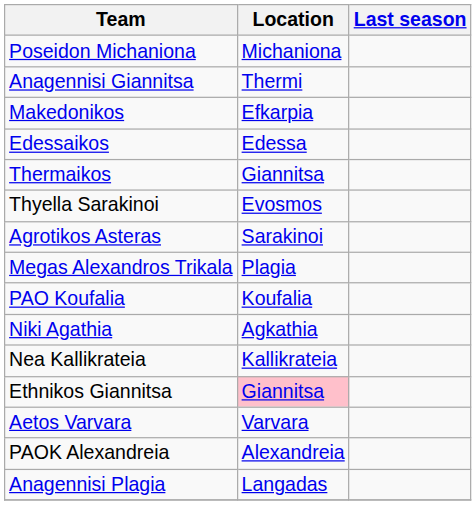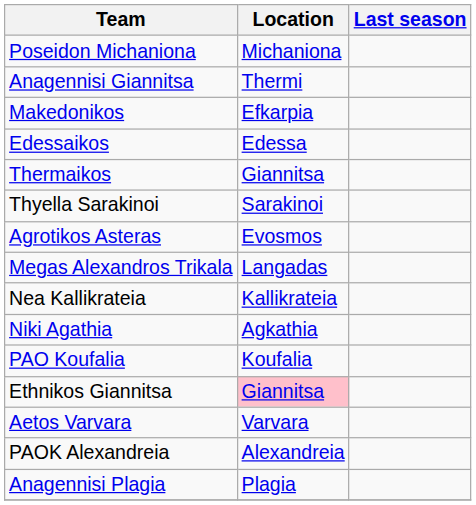 <table class="wikitable sortable">
 <tr>
 <th>Team</th>
 <th>Location</th>
 <th><a href='#'>Last season</a></th>
 </tr>
 <tr>
 <td><a href='#'>Poseidon Michaniona</a></td>
 <td><a href='#'>Michaniona</a></td>
 <td></td>
 </tr>
 <tr>
 <td><a href='#'>Anagennisi Giannitsa</a></td>
 <td><a href='#'>Thermi</a></td>
 <td></td>
 </tr>
 <tr>
 <td><a href='#'>Makedonikos</a></td>
 <td><a href='#'>Efkarpia</a></td>
 <td></td>
 </tr>
 <tr>
 <td><a href='#'>Edessaikos</a></td>
 <td><a href='#'>Edessa</a></td>
 <td></td>
 </tr>
 <tr>
 <td><a href='#'>Thermaikos</a></td>
 <td><a href='#'>Giannitsa</a></td>
 <td></td>
 </tr>
 <tr>
 <td>Thyella Sarakinoi</td>
+<td><a href='#'>Sarakinoi</a></td>
+<td></td>
+</tr>
+<tr>
+<td><a href='#'>Agrotikos Asteras</a></td>
 <td><a href='#'>Evosmos</a></td>
 <td></td>
 </tr>
 <tr>
-<td><a href='#'>Agrotikos Asteras</a></td>
-<td><a href='#'>Sarakinoi</a></td>
+<td><a href='#'>Megas Alexandros Trikala</a></td>
+<td><a href='#'>Langadas</a></td>
 <td></td>
 </tr>
 <tr>
-<td><a href='#'>Megas Alexandros Trikala</a></td>
-<td><a href='#'>Plagia</a></td>
-<td></td>
-</tr>
-<tr>
-<td><a href='#'>PAO Koufalia</a></td>
-<td><a href='#'>Koufalia</a></td>
+<td>Nea Kallikrateia</td>
+<td><a href='#'>Kallikrateia</a></td>
 <td></td>
 </tr>
 <tr>
 <td><a href='#'>Niki Agathia</a></td>
 <td><a href='#'>Agkathia</a></td>
 <td></td>
 </tr>
 <tr>
-<td>Nea Kallikrateia</td>
-<td><a href='#'>Kallikrateia</a></td>
+<td><a href='#'>PAO Koufalia</a></td>
+<td><a href='#'>Koufalia</a></td>
 <td></td>
 </tr>
 <tr>
 <td>Ethnikos Giannitsa</td>
 <td style="background: pink;"><a href='#'>Giannitsa</a></td>
 <td></td>
 </tr>
 <tr>
 <td><a href='#'>Aetos Varvara</a></td>
 <td><a href='#'>Varvara</a></td>
 <td></td>
 </tr>
 <tr>
 <td>PAOK Alexandreia</td>
 <td><a href='#'>Alexandreia</a></td>
 <td></td>
 </tr>
 <tr>
 <td><a href='#'>Anagennisi Plagia</a></td>
-<td><a href='#'>Langadas</a></td>
+<td><a href='#'>Plagia</a></td>
 <td></td>
 </tr>
 <tr>
 </tr>
 </table>
